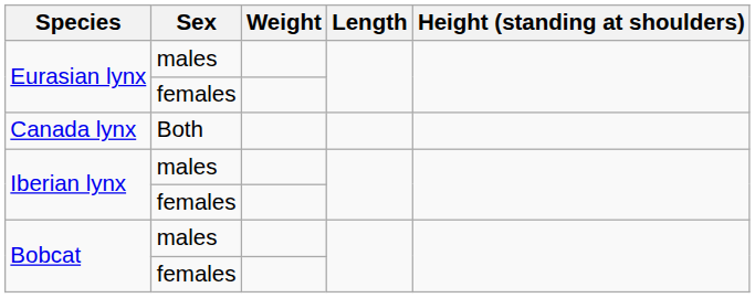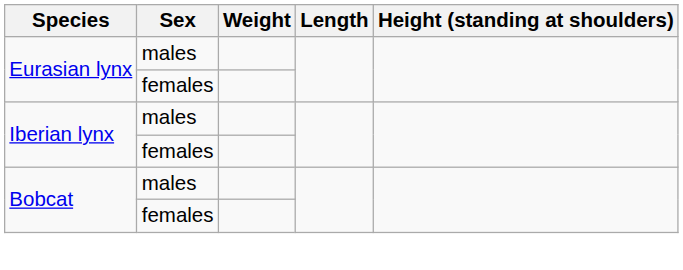 <table class="wikitable">
 <tr>
 <th>Species</th>
 <th>Sex</th>
 <th>Weight</th>
 <th>Length</th>
 <th>Height (standing at shoulders)</th>
 </tr>
 <tr>
 <td ROWSPAN=2><a href='#'>Eurasian&nbsp;lynx</a><br></td>
 <td>males</td>
 <td></td>
 <td ROWSPAN=2></td>
 <td ROWSPAN=2></td>
 </tr>
 <tr>
 <td>females</td>
-<td></td>
-</tr>
-<tr>
-<td><a href='#'>Canada&nbsp;lynx</a><br></td>
-<td>Both</td>
-<td></td>
-<td></td>
 <td></td>
 </tr>
 <tr>
 <td ROWSPAN=2><a href='#'>Iberian&nbsp;lynx</a><br></td>
 <td>males</td>
 <td></td>
 <td ROWSPAN=2></td>
 <td ROWSPAN=2></td>
 </tr>
 <tr>
 <td>females</td>
 <td></td>
 </tr>
 <tr>
 <td ROWSPAN=2><a href='#'>Bobcat</a><br><span></span></td>
 <td>males</td>
 <td></td>
 <td ROWSPAN=2></td>
 <td ROWSPAN=2></td>
 </tr>
 <tr>
 <td>females</td>
 <td></td>
 </tr>
 </table>
